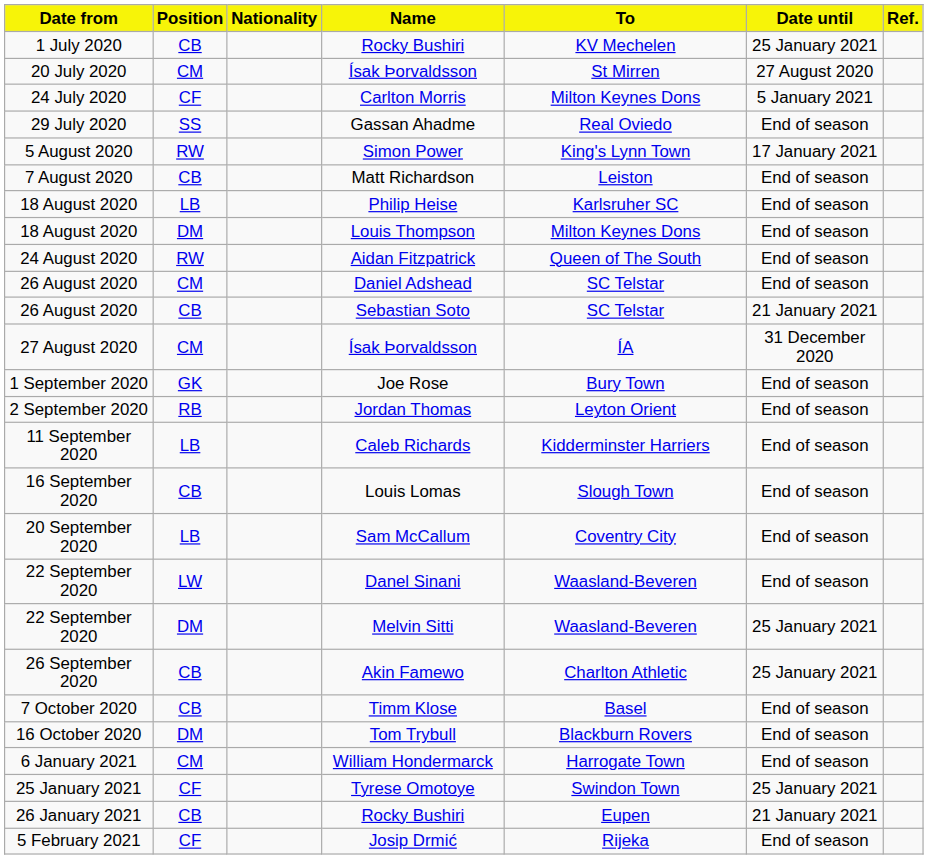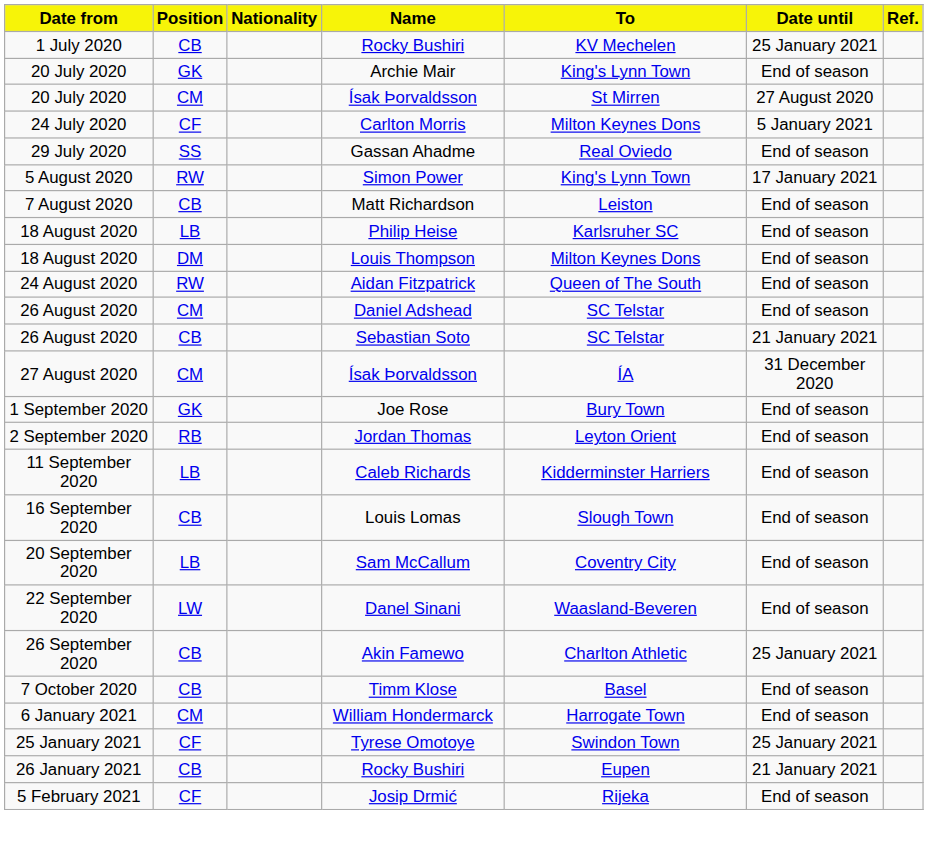 <table class="wikitable"  style="text-align:center; font-size:90%; ">
 <tr>
 <th style="background:#F7F408; color:#000000; width:120px;">Date from</th>
 <th style="background:#F7F408; color:#000000; width:50px;">Position</th>
 <th style="background:#F7F408; color:#000000; width:50px;">Nationality</th>
 <th style="background:#F7F408; color:#000000; width:150px;">Name</th>
 <th style="background:#F7F408; color:#000000; width:200px;">To</th>
 <th style="background:#F7F408; color:#000000; width:110px;">Date until</th>
 <th style="background:#F7F408; color:#000000; width:25px;">Ref.</th>
 </tr>
 <tr>
 <td>1 July 2020</td>
 <td><a href='#'>CB</a></td>
 <td></td>
 <td><a href='#'>Rocky Bushiri</a></td>
 <td> <a href='#'>KV Mechelen</a></td>
 <td>25 January 2021</td>
+<td></td>
+</tr>
+<tr>
+<td>20 July 2020</td>
+<td><a href='#'>GK</a></td>
+<td></td>
+<td>Archie Mair</td>
+<td> <a href='#'>King's Lynn Town</a></td>
+<td>End of season</td>
 <td></td>
 </tr>
 <tr>
 <td>20 July 2020</td>
 <td><a href='#'>CM</a></td>
 <td></td>
 <td><a href='#'>Ísak Þorvaldsson</a></td>
 <td> <a href='#'>St Mirren</a></td>
 <td>27 August 2020</td>
 <td></td>
 </tr>
 <tr>
 <td>24 July 2020</td>
 <td><a href='#'>CF</a></td>
 <td></td>
 <td><a href='#'>Carlton Morris</a></td>
 <td> <a href='#'>Milton Keynes Dons</a></td>
 <td>5 January 2021</td>
 <td></td>
 </tr>
 <tr>
 <td>29 July 2020</td>
 <td><a href='#'>SS</a></td>
 <td></td>
 <td>Gassan Ahadme</td>
 <td> <a href='#'>Real Oviedo</a></td>
 <td>End of season</td>
 <td></td>
 </tr>
 <tr>
 <td>5 August 2020</td>
 <td><a href='#'>RW</a></td>
 <td></td>
 <td><a href='#'>Simon Power</a></td>
 <td> <a href='#'>King's Lynn Town</a></td>
 <td>17 January 2021</td>
 <td></td>
 </tr>
 <tr>
 <td>7 August 2020</td>
 <td><a href='#'>CB</a></td>
 <td></td>
 <td>Matt Richardson</td>
 <td> <a href='#'>Leiston</a></td>
 <td>End of season</td>
 <td></td>
 </tr>
 <tr>
 <td>18 August 2020</td>
 <td><a href='#'>LB</a></td>
 <td></td>
 <td><a href='#'>Philip Heise</a></td>
 <td> <a href='#'>Karlsruher SC</a></td>
 <td>End of season</td>
 <td></td>
 </tr>
 <tr>
 <td>18 August 2020</td>
 <td><a href='#'>DM</a></td>
 <td></td>
 <td><a href='#'>Louis Thompson</a></td>
 <td> <a href='#'>Milton Keynes Dons</a></td>
 <td>End of season</td>
 <td></td>
 </tr>
 <tr>
 <td>24 August 2020</td>
 <td><a href='#'>RW</a></td>
 <td></td>
 <td><a href='#'>Aidan Fitzpatrick</a></td>
 <td> <a href='#'>Queen of The South</a></td>
 <td>End of season</td>
 <td></td>
 </tr>
 <tr>
 <td>26 August 2020</td>
 <td><a href='#'>CM</a></td>
 <td></td>
 <td><a href='#'>Daniel Adshead</a></td>
 <td> <a href='#'>SC Telstar</a></td>
 <td>End of season</td>
 <td></td>
 </tr>
 <tr>
 <td>26 August 2020</td>
 <td><a href='#'>CB</a></td>
 <td></td>
 <td><a href='#'>Sebastian Soto</a></td>
 <td> <a href='#'>SC Telstar</a></td>
 <td>21 January 2021</td>
 <td></td>
 </tr>
 <tr>
 <td>27 August 2020</td>
 <td><a href='#'>CM</a></td>
 <td></td>
 <td><a href='#'>Ísak Þorvaldsson</a></td>
 <td> <a href='#'>ÍA</a></td>
 <td>31 December 2020</td>
 <td></td>
 </tr>
 <tr>
 <td>1 September 2020</td>
 <td><a href='#'>GK</a></td>
 <td></td>
 <td>Joe Rose</td>
 <td> <a href='#'>Bury Town</a></td>
 <td>End of season</td>
 <td></td>
 </tr>
 <tr>
 <td>2 September 2020</td>
 <td><a href='#'>RB</a></td>
 <td></td>
 <td><a href='#'>Jordan Thomas</a></td>
 <td> <a href='#'>Leyton Orient</a></td>
 <td>End of season</td>
 <td></td>
 </tr>
 <tr>
 <td>11 September 2020</td>
 <td><a href='#'>LB</a></td>
 <td></td>
 <td><a href='#'>Caleb Richards</a></td>
 <td> <a href='#'>Kidderminster Harriers</a></td>
 <td>End of season</td>
 <td></td>
 </tr>
 <tr>
 <td>16 September 2020</td>
 <td><a href='#'>CB</a></td>
 <td></td>
 <td>Louis Lomas</td>
 <td> <a href='#'>Slough Town</a></td>
 <td>End of season</td>
 <td></td>
 </tr>
 <tr>
 <td>20 September 2020</td>
 <td><a href='#'>LB</a></td>
 <td></td>
 <td><a href='#'>Sam McCallum</a></td>
 <td> <a href='#'>Coventry City</a></td>
 <td>End of season</td>
 <td></td>
 </tr>
 <tr>
 <td>22 September 2020</td>
 <td><a href='#'>LW</a></td>
 <td></td>
 <td><a href='#'>Danel Sinani</a></td>
 <td> <a href='#'>Waasland-Beveren</a></td>
 <td>End of season</td>
 <td></td>
 </tr>
 <tr>
-<td>22 September 2020</td>
-<td><a href='#'>DM</a></td>
-<td></td>
-<td><a href='#'>Melvin Sitti</a></td>
-<td> <a href='#'>Waasland-Beveren</a></td>
-<td>25 January 2021</td>
-<td></td>
-</tr>
-<tr>
 <td>26 September 2020</td>
 <td><a href='#'>CB</a></td>
 <td></td>
 <td><a href='#'>Akin Famewo</a></td>
 <td> <a href='#'>Charlton Athletic</a></td>
 <td>25 January 2021</td>
 <td></td>
 </tr>
 <tr>
 <td>7 October 2020</td>
 <td><a href='#'>CB</a></td>
 <td></td>
 <td><a href='#'>Timm Klose</a></td>
 <td> <a href='#'>Basel</a></td>
-<td>End of season</td>
-<td></td>
-</tr>
-<tr>
-<td>16 October 2020</td>
-<td><a href='#'>DM</a></td>
-<td></td>
-<td><a href='#'>Tom Trybull</a></td>
-<td> <a href='#'>Blackburn Rovers</a></td>
 <td>End of season</td>
 <td></td>
 </tr>
 <tr>
 <td>6 January 2021</td>
 <td><a href='#'>CM</a></td>
 <td></td>
 <td><a href='#'>William Hondermarck</a></td>
 <td> <a href='#'>Harrogate Town</a></td>
 <td>End of season</td>
 <td></td>
 </tr>
 <tr>
 <td>25 January 2021</td>
 <td><a href='#'>CF</a></td>
 <td></td>
 <td><a href='#'>Tyrese Omotoye</a></td>
 <td> <a href='#'>Swindon Town</a></td>
 <td>25 January 2021</td>
 <td></td>
 </tr>
 <tr>
 <td>26 January 2021</td>
 <td><a href='#'>CB</a></td>
 <td></td>
 <td><a href='#'>Rocky Bushiri</a></td>
 <td> <a href='#'>Eupen</a></td>
 <td>21 January 2021</td>
 <td></td>
 </tr>
 <tr>
 <td>5 February 2021</td>
 <td><a href='#'>CF</a></td>
 <td></td>
 <td><a href='#'>Josip Drmić</a></td>
 <td> <a href='#'>Rijeka</a></td>
 <td>End of season</td>
 <td></td>
 </tr>
 </table>
